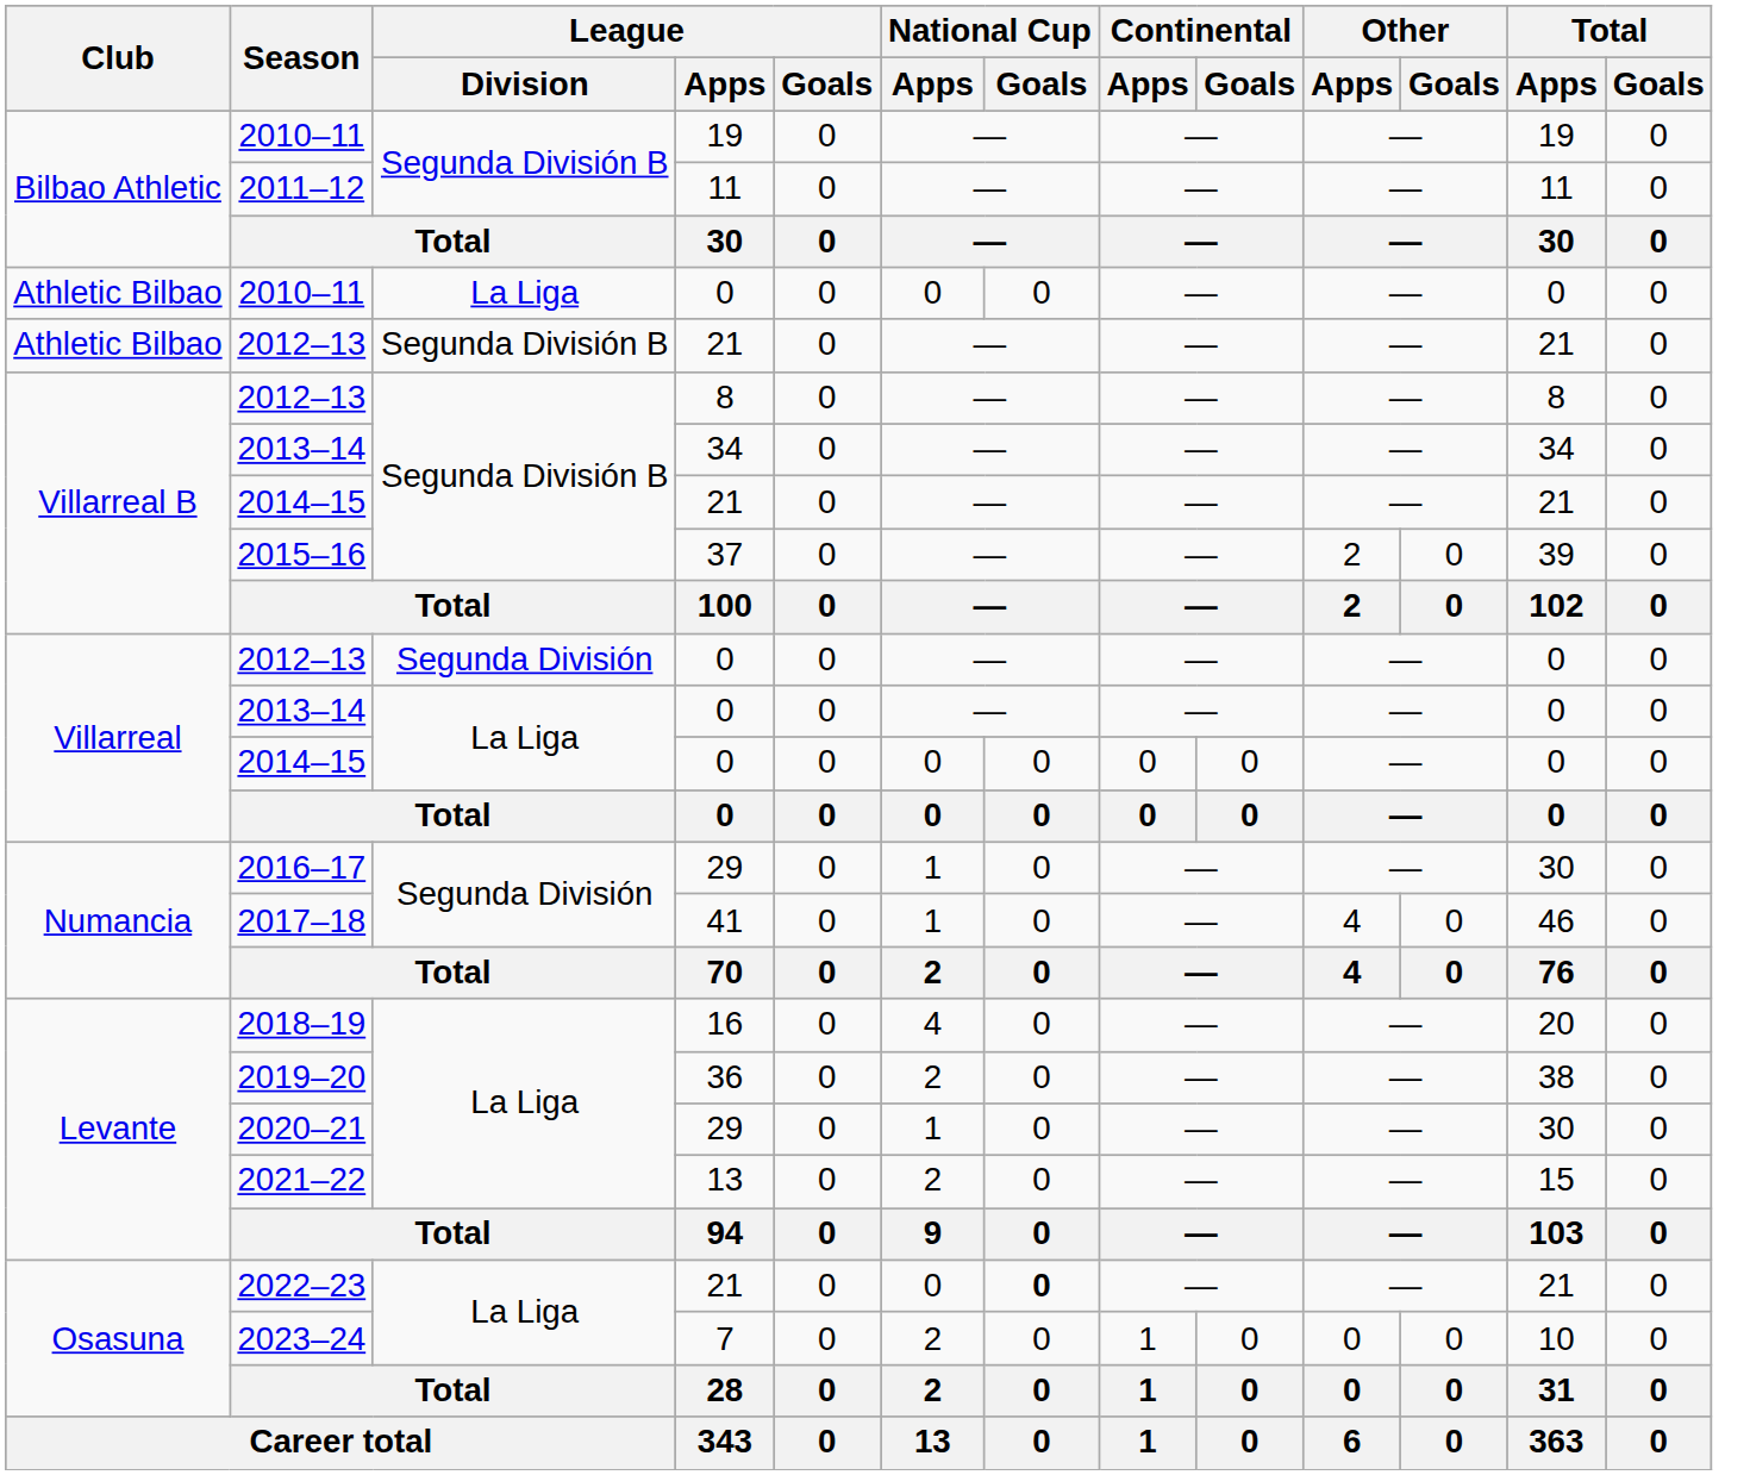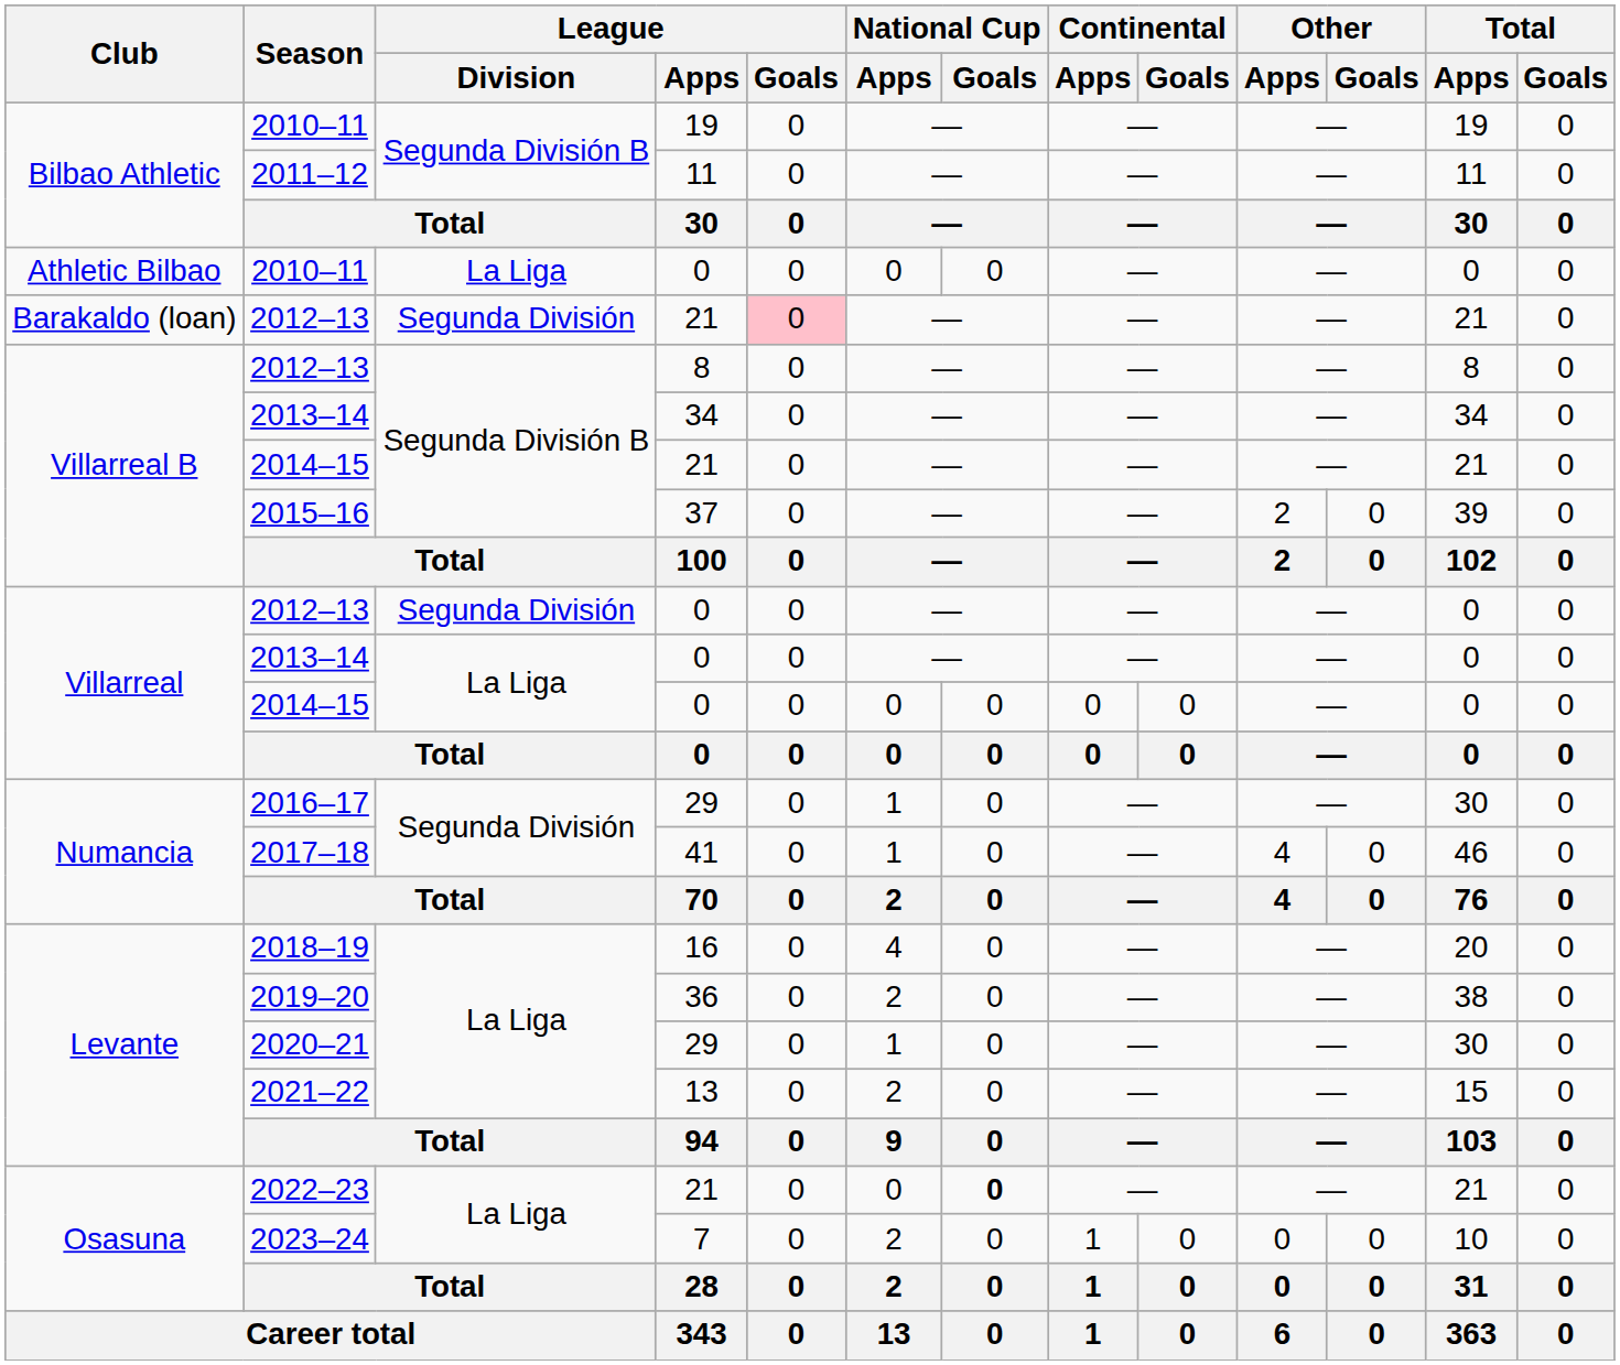 <table class="wikitable" style="text-align:center">
 <tr>
 <th rowspan="2">Club</th>
 <th rowspan="2">Season</th>
 <th colspan="3">League</th>
 <th colspan="2">National Cup</th>
 <th colspan="2">Continental</th>
 <th colspan="2">Other</th>
 <th colspan="2">Total</th>
 </tr>
 <tr>
 <th>Division</th>
 <th>Apps</th>
 <th>Goals</th>
 <th>Apps</th>
 <th>Goals</th>
 <th>Apps</th>
 <th>Goals</th>
 <th>Apps</th>
 <th>Goals</th>
 <th>Apps</th>
 <th>Goals</th>
 </tr>
 <tr>
 <td rowspan="3"><a href='#'>Bilbao Athletic</a></td>
 <td><a href='#'>2010–11</a></td>
 <td rowspan="2"><a href='#'>Segunda División B</a></td>
 <td>19</td>
 <td>0</td>
 <td colspan="2">—</td>
 <td colspan="2">—</td>
 <td colspan="2">—</td>
 <td>19</td>
 <td>0</td>
 </tr>
 <tr>
 <td><a href='#'>2011–12</a></td>
 <td>11</td>
 <td>0</td>
 <td colspan="2">—</td>
 <td colspan="2">—</td>
 <td colspan="2">—</td>
 <td>11</td>
 <td>0</td>
 </tr>
 <tr>
 <th colspan="2">Total</th>
 <th>30</th>
 <th>0</th>
 <th colspan="2">—</th>
 <th colspan="2">—</th>
 <th colspan="2">—</th>
 <th>30</th>
 <th>0</th>
 </tr>
 <tr>
 <td><a href='#'>Athletic Bilbao</a></td>
 <td><a href='#'>2010–11</a></td>
 <td><a href='#'>La Liga</a></td>
 <td>0</td>
 <td>0</td>
 <td>0</td>
 <td>0</td>
 <td colspan="2">—</td>
 <td colspan="2">—</td>
 <td>0</td>
 <td>0</td>
 </tr>
 <tr>
-<td><a href='#'>Athletic Bilbao</a></td>
+<td><a href='#'>Barakaldo</a> (loan)</td>
 <td><a href='#'>2012–13</a></td>
-<td>Segunda División B</td>
+<td><a href='#'>Segunda División</a></td>
 <td>21</td>
-<td>0</td>
+<td style="background: pink;">0</td>
 <td colspan="2">—</td>
 <td colspan="2">—</td>
 <td colspan="2">—</td>
 <td>21</td>
 <td>0</td>
 </tr>
 <tr>
 <td rowspan="5"><a href='#'>Villarreal B</a></td>
 <td><a href='#'>2012–13</a></td>
 <td rowspan="4">Segunda División B</td>
 <td>8</td>
 <td>0</td>
 <td colspan="2">—</td>
 <td colspan="2">—</td>
 <td colspan="2">—</td>
 <td>8</td>
 <td>0</td>
 </tr>
 <tr>
 <td><a href='#'>2013–14</a></td>
 <td>34</td>
 <td>0</td>
 <td colspan="2">—</td>
 <td colspan="2">—</td>
 <td colspan="2">—</td>
 <td>34</td>
 <td>0</td>
 </tr>
 <tr>
 <td><a href='#'>2014–15</a></td>
 <td>21</td>
 <td>0</td>
 <td colspan="2">—</td>
 <td colspan="2">—</td>
 <td colspan="2">—</td>
 <td>21</td>
 <td>0</td>
 </tr>
 <tr>
 <td><a href='#'>2015–16</a></td>
 <td>37</td>
 <td>0</td>
 <td colspan="2">—</td>
 <td colspan="2">—</td>
 <td>2</td>
 <td>0</td>
 <td>39</td>
 <td>0</td>
 </tr>
 <tr>
 <th colspan="2">Total</th>
 <th>100</th>
 <th>0</th>
 <th colspan="2">—</th>
 <th colspan="2">—</th>
 <th>2</th>
 <th>0</th>
 <th>102</th>
 <th>0</th>
 </tr>
 <tr>
 <td rowspan="4"><a href='#'>Villarreal</a></td>
 <td><a href='#'>2012–13</a></td>
 <td><a href='#'>Segunda División</a></td>
 <td>0</td>
 <td>0</td>
 <td colspan="2">—</td>
 <td colspan="2">—</td>
 <td colspan="2">—</td>
 <td>0</td>
 <td>0</td>
 </tr>
 <tr>
 <td><a href='#'>2013–14</a></td>
 <td rowspan="2">La Liga</td>
 <td>0</td>
 <td>0</td>
 <td colspan="2">—</td>
 <td colspan="2">—</td>
 <td colspan="2">—</td>
 <td>0</td>
 <td>0</td>
 </tr>
 <tr>
 <td><a href='#'>2014–15</a></td>
 <td>0</td>
 <td>0</td>
 <td>0</td>
 <td>0</td>
 <td>0</td>
 <td>0</td>
 <td colspan="2">—</td>
 <td>0</td>
 <td>0</td>
 </tr>
 <tr>
 <th colspan="2">Total</th>
 <th>0</th>
 <th>0</th>
 <th>0</th>
 <th>0</th>
 <th>0</th>
 <th>0</th>
 <th colspan="2">—</th>
 <th>0</th>
 <th>0</th>
 </tr>
 <tr>
 <td rowspan="3"><a href='#'>Numancia</a></td>
 <td><a href='#'>2016–17</a></td>
 <td rowspan="2">Segunda División</td>
 <td>29</td>
 <td>0</td>
 <td>1</td>
 <td>0</td>
 <td colspan="2">—</td>
 <td colspan="2">—</td>
 <td>30</td>
 <td>0</td>
 </tr>
 <tr>
 <td><a href='#'>2017–18</a></td>
 <td>41</td>
 <td>0</td>
 <td>1</td>
 <td>0</td>
 <td colspan="2">—</td>
 <td>4</td>
 <td>0</td>
 <td>46</td>
 <td>0</td>
 </tr>
 <tr>
 <th colspan="2">Total</th>
 <th>70</th>
 <th>0</th>
 <th>2</th>
 <th>0</th>
 <th colspan="2">—</th>
 <th>4</th>
 <th>0</th>
 <th>76</th>
 <th>0</th>
 </tr>
 <tr>
 <td rowspan="5"><a href='#'>Levante</a></td>
 <td><a href='#'>2018–19</a></td>
 <td rowspan="4">La Liga</td>
 <td>16</td>
 <td>0</td>
 <td>4</td>
 <td>0</td>
 <td colspan="2">—</td>
 <td colspan="2">—</td>
 <td>20</td>
 <td>0</td>
 </tr>
 <tr>
 <td><a href='#'>2019–20</a></td>
 <td>36</td>
 <td>0</td>
 <td>2</td>
 <td>0</td>
 <td colspan="2">—</td>
 <td colspan="2">—</td>
 <td>38</td>
 <td>0</td>
 </tr>
 <tr>
 <td><a href='#'>2020–21</a></td>
 <td>29</td>
 <td>0</td>
 <td>1</td>
 <td>0</td>
 <td colspan="2">—</td>
 <td colspan="2">—</td>
 <td>30</td>
 <td>0</td>
 </tr>
 <tr>
 <td><a href='#'>2021–22</a></td>
 <td>13</td>
 <td>0</td>
 <td>2</td>
 <td>0</td>
 <td colspan="2">—</td>
 <td colspan="2">—</td>
 <td>15</td>
 <td>0</td>
 </tr>
 <tr>
 <th colspan="2">Total</th>
 <th>94</th>
 <th>0</th>
 <th>9</th>
 <th>0</th>
 <th colspan="2">—</th>
 <th colspan="2">—</th>
 <th>103</th>
 <th>0</th>
 </tr>
 <tr>
 <td rowspan="3"><a href='#'>Osasuna</a></td>
 <td><a href='#'>2022–23</a></td>
 <td rowspan="2">La Liga</td>
 <td>21</td>
 <td>0</td>
 <td>0</td>
 <td><strong>0</strong></td>
 <td colspan="2">—</td>
 <td colspan="2">—</td>
 <td>21</td>
 <td>0</td>
 </tr>
 <tr>
 <td><a href='#'>2023–24</a></td>
 <td>7</td>
 <td>0</td>
 <td>2</td>
 <td>0</td>
 <td>1</td>
 <td>0</td>
 <td>0</td>
 <td>0</td>
 <td>10</td>
 <td>0</td>
 </tr>
 <tr>
 <th colspan="2">Total</th>
 <th>28</th>
 <th>0</th>
 <th>2</th>
 <th>0</th>
 <th>1</th>
 <th>0</th>
 <th>0</th>
 <th>0</th>
 <th>31</th>
 <th>0</th>
 </tr>
 <tr>
 <th colspan="3">Career total</th>
 <th>343</th>
 <th>0</th>
 <th>13</th>
 <th>0</th>
 <th>1</th>
 <th>0</th>
 <th>6</th>
 <th>0</th>
 <th>363</th>
 <th>0</th>
 </tr>
 </table>
